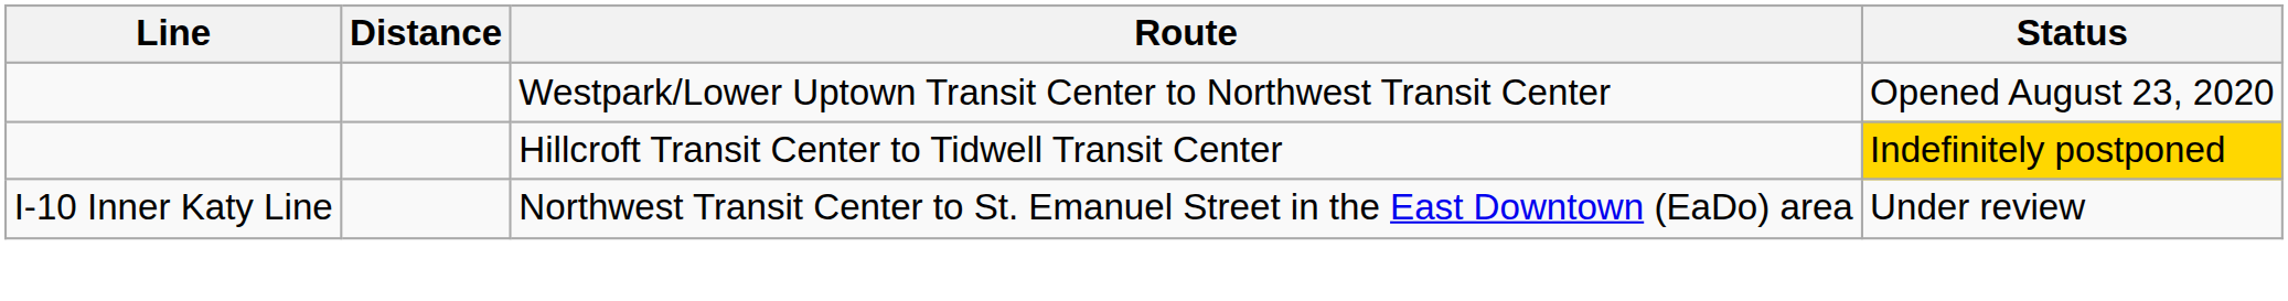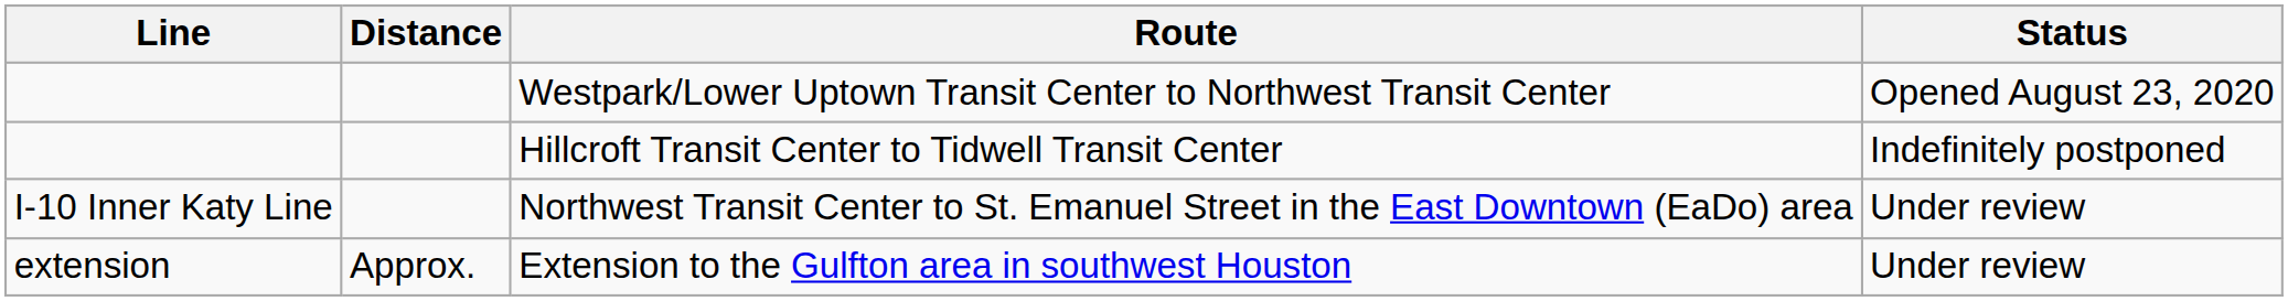 <table class="wikitable">
 <tr>
 <th>Line</th>
 <th>Distance</th>
 <th>Route</th>
 <th>Status</th>
 </tr>
 <tr>
 <td></td>
 <td style="text-align:center;"></td>
 <td>Westpark/Lower Uptown Transit Center to Northwest Transit Center</td>
 <td>Opened August 23, 2020</td>
 </tr>
 <tr>
 <td></td>
 <td style="text-align:center;"></td>
 <td>Hillcroft Transit Center to Tidwell Transit Center</td>
-<td style="background: gold;">Indefinitely postponed</td>
+<td>Indefinitely postponed</td>
 </tr>
 <tr>
 <td>I-10 Inner Katy Line</td>
 <td></td>
 <td>Northwest Transit Center to St. Emanuel Street in the <a href='#'>East Downtown</a> (EaDo) area</td>
 <td>Under review</td>
 </tr>
+<tr>
+<td> extension</td>
+<td>Approx. </td>
+<td>Extension to the <a href='#'>Gulfton area in southwest Houston</a></td>
+<td>Under review</td>
+</tr>
 </table>
